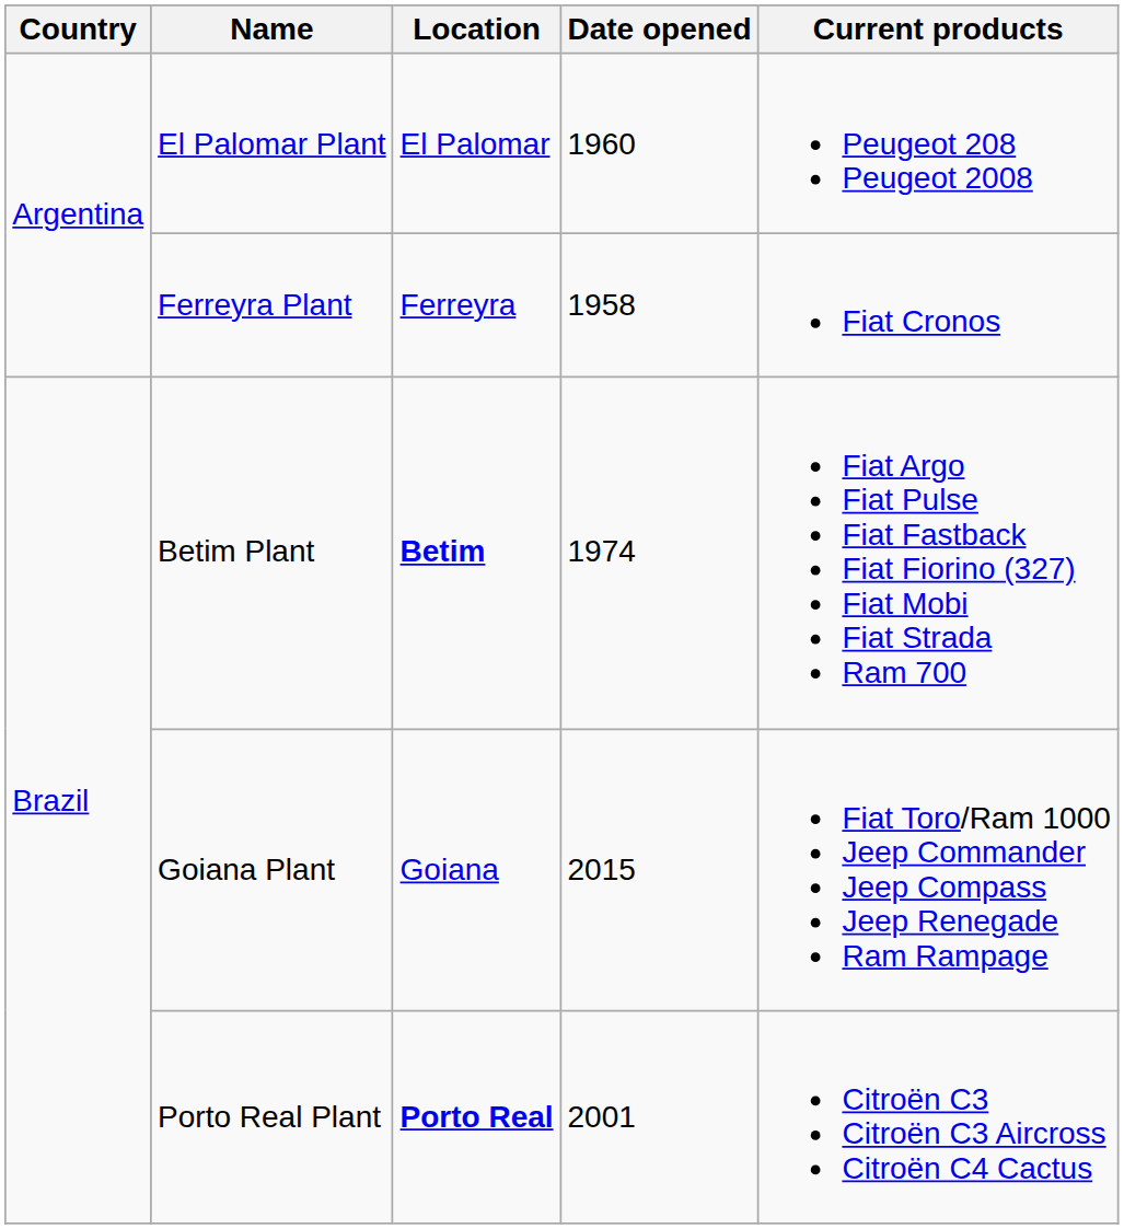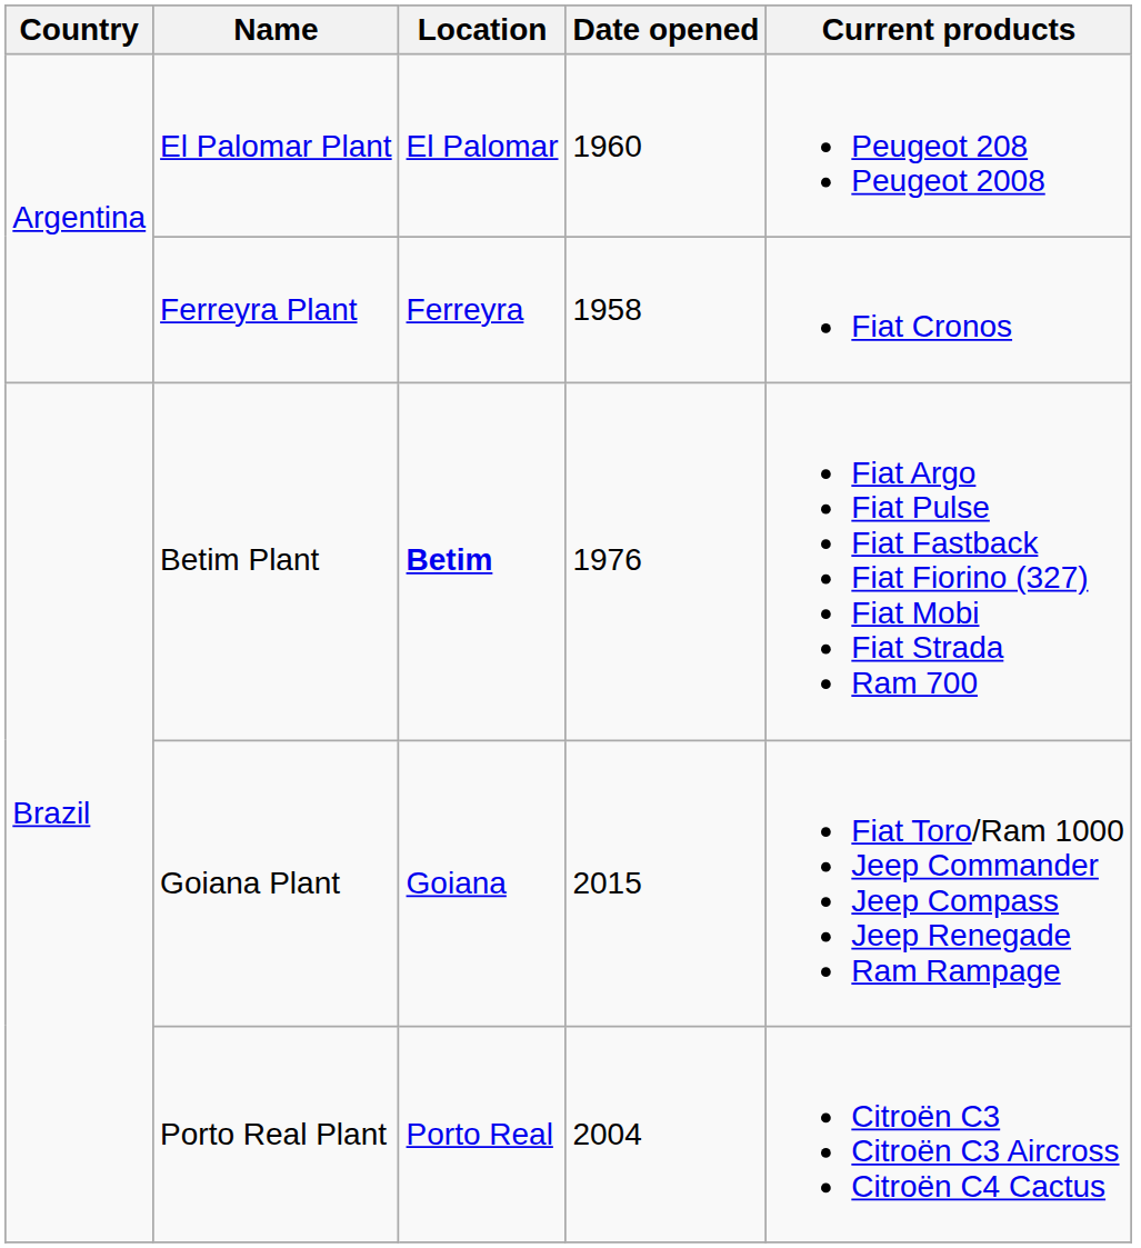 <table class="wikitable sortable sticky-header">
 <tr>
 <th>Country</th>
 <th>Name</th>
 <th>Location</th>
 <th>Date opened</th>
 <th>Current products</th>
 </tr>
 <tr>
 <td rowspan="2"><a href='#'>Argentina</a></td>
 <td><a href='#'>El Palomar Plant</a></td>
 <td><a href='#'>El Palomar</a></td>
 <td>1960</td>
 <td><br><ul><li><a href='#'>Peugeot 208</a></li><li><a href='#'>Peugeot 2008</a></li></ul></td>
 </tr>
 <tr>
 <td><a href='#'>Ferreyra Plant</a></td>
 <td><a href='#'>Ferreyra</a></td>
 <td>1958</td>
 <td><br><ul><li><a href='#'>Fiat Cronos</a></li></ul></td>
 </tr>
 <tr>
 <td rowspan="3"><a href='#'>Brazil</a></td>
 <td>Betim Plant</td>
 <td><strong><a href='#'>Betim</a></strong></td>
-<td>1974</td>
+<td>1976</td>
 <td><br><ul><li><a href='#'>Fiat Argo</a></li><li><a href='#'>Fiat Pulse</a></li><li><a href='#'>Fiat Fastback</a></li><li><a href='#'>Fiat Fiorino (327)</a></li><li><a href='#'>Fiat Mobi</a></li><li><a href='#'>Fiat Strada</a></li><li><a href='#'>Ram 700</a></li></ul></td>
 </tr>
 <tr>
 <td>Goiana Plant</td>
 <td><a href='#'>Goiana</a></td>
 <td>2015</td>
 <td><br><ul><li><a href='#'>Fiat Toro</a>/Ram 1000</li><li><a href='#'>Jeep Commander</a></li><li><a href='#'>Jeep Compass</a></li><li><a href='#'>Jeep Renegade</a></li><li><a href='#'>Ram Rampage</a></li></ul></td>
 </tr>
 <tr>
 <td>Porto Real Plant</td>
-<td><strong><a href='#'>Porto Real</a></strong></td>
-<td>2001</td>
+<td><a href='#'>Porto Real</a></td>
+<td>2004</td>
 <td><br><ul><li><a href='#'>Citroën C3</a></li><li><a href='#'>Citroën C3 Aircross</a></li><li><a href='#'>Citroën C4 Cactus</a></li></ul></td>
 </tr>
 </table>
